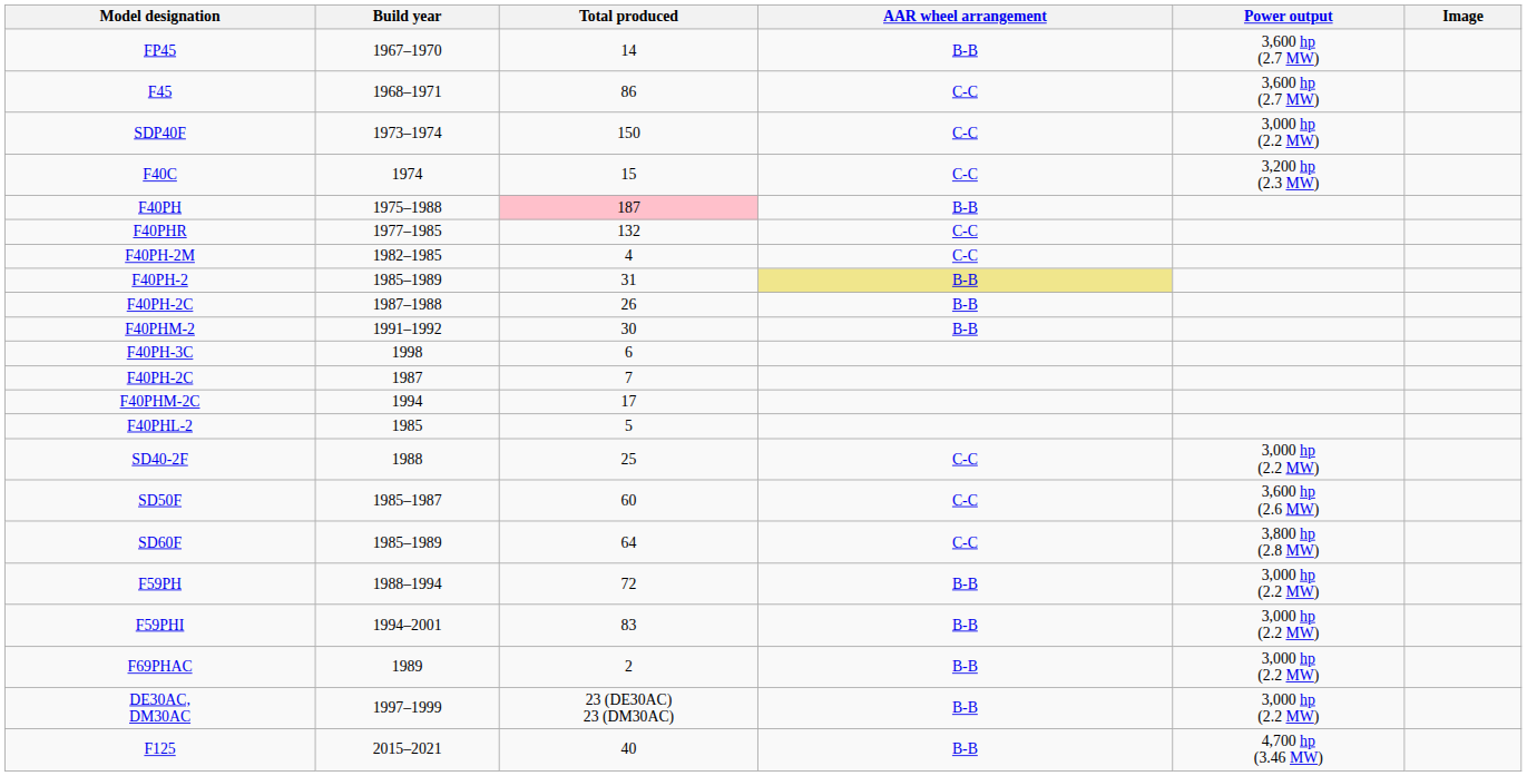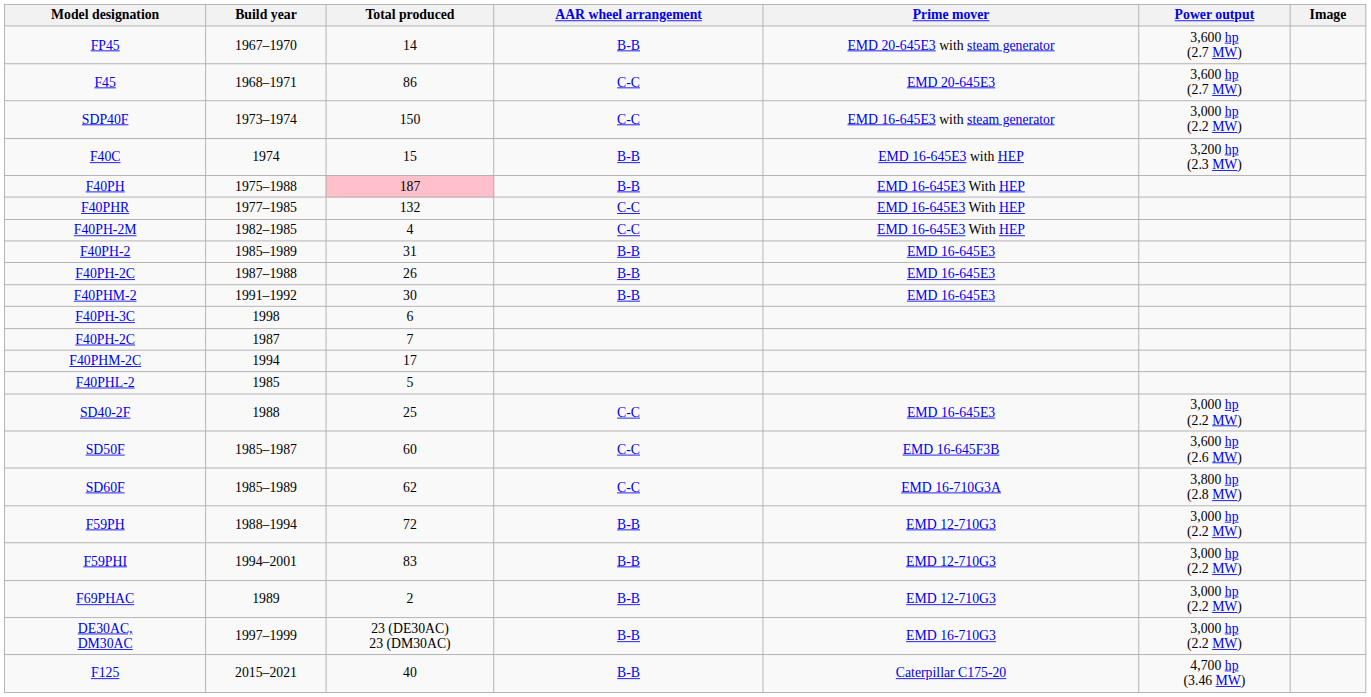 <table class="wikitable sortable" style="width: 100%">
 <tr>
 <th>Model designation</th>
 <th>Build year</th>
 <th>Total produced</th>
 <th><a href='#'>AAR wheel arrangement</a></th>
+<th><a href='#'>Prime mover</a></th>
 <th><a href='#'>Power output</a></th>
 <th class="unsortable">Image</th>
 </tr>
 <tr align="center">
 <td><a href='#'>FP45</a></td>
 <td>1967–1970</td>
 <td>14</td>
 <td><a href='#'>B-B</a></td>
+<td><a href='#'>EMD 20-645E3</a> with <a href='#'>steam generator</a></td>
 <td>3,600 <a href='#'>hp</a><br>(2.7 <a href='#'>MW</a>)</td>
 <td></td>
 </tr>
 <tr align="center">
 <td><a href='#'>F45</a></td>
 <td>1968–1971</td>
 <td>86</td>
 <td><a href='#'>C-C</a></td>
+<td><a href='#'>EMD 20-645E3</a></td>
 <td>3,600 <a href='#'>hp</a><br>(2.7 <a href='#'>MW</a>)</td>
 <td></td>
 </tr>
 <tr align="center">
 <td><a href='#'>SDP40F</a></td>
 <td>1973–1974</td>
 <td>150</td>
 <td><a href='#'>C-C</a></td>
+<td><a href='#'>EMD 16-645E3</a> with <a href='#'>steam generator</a></td>
 <td>3,000 <a href='#'>hp</a><br>(2.2 <a href='#'>MW</a>)</td>
 <td></td>
 </tr>
 <tr align="center">
 <td><a href='#'>F40C</a></td>
 <td>1974</td>
 <td>15</td>
-<td><a href='#'>C-C</a></td>
+<td><a href='#'>B-B</a></td>
+<td><a href='#'>EMD 16-645E3</a> with <a href='#'>HEP</a></td>
 <td>3,200 <a href='#'>hp</a><br>(2.3 <a href='#'>MW</a>)</td>
 <td></td>
 </tr>
 <tr align="center">
 <td><a href='#'>F40PH</a></td>
 <td>1975–1988</td>
 <td style="background: pink;">187</td>
 <td><a href='#'>B-B</a></td>
+<td><a href='#'>EMD 16-645E3</a> With <a href='#'>HEP</a></td>
 <td></td>
 <td></td>
 </tr>
 <tr align="center">
 <td><a href='#'>F40PHR</a></td>
 <td>1977–1985</td>
 <td>132</td>
 <td><a href='#'>C-C</a></td>
+<td><a href='#'>EMD 16-645E3</a> With <a href='#'>HEP</a></td>
 <td></td>
 <td></td>
 </tr>
 <tr align="center">
 <td><a href='#'>F40PH-2M</a></td>
 <td>1982–1985</td>
 <td>4</td>
 <td><a href='#'>C-C</a></td>
+<td><a href='#'>EMD 16-645E3</a> With <a href='#'>HEP</a></td>
 <td></td>
 <td></td>
 </tr>
 <tr align="center">
 <td><a href='#'>F40PH-2</a></td>
 <td>1985–1989</td>
 <td>31</td>
-<td style="background: khaki;"><a href='#'>B-B</a></td>
+<td><a href='#'>B-B</a></td>
+<td><a href='#'>EMD 16-645E3</a></td>
 <td></td>
 <td></td>
 </tr>
 <tr align="center">
 <td><a href='#'>F40PH-2C</a></td>
 <td>1987–1988</td>
 <td>26</td>
 <td><a href='#'>B-B</a></td>
+<td><a href='#'>EMD 16-645E3</a></td>
 <td></td>
 <td></td>
 </tr>
 <tr align="center">
 <td><a href='#'>F40PHM-2</a></td>
 <td>1991–1992</td>
 <td>30</td>
 <td><a href='#'>B-B</a></td>
+<td><a href='#'>EMD 16-645E3</a></td>
 <td></td>
 <td></td>
 </tr>
 <tr align="center">
 <td><a href='#'>F40PH-3C</a></td>
 <td>1998</td>
 <td>6</td>
+<td></td>
 <td></td>
 <td></td>
 <td></td>
 </tr>
 <tr align="center">
 <td><a href='#'>F40PH-2C</a></td>
 <td>1987</td>
 <td>7</td>
 <td></td>
 <td></td>
 <td></td>
+<td></td>
 </tr>
 <tr align="center">
 <td><a href='#'>F40PHM-2C</a></td>
 <td>1994</td>
 <td>17</td>
+<td></td>
 <td></td>
 <td></td>
 <td></td>
 </tr>
 <tr align="center">
 <td><a href='#'>F40PHL-2</a></td>
 <td>1985</td>
 <td>5</td>
 <td></td>
 <td></td>
 <td></td>
+<td></td>
 </tr>
 <tr align="center">
 <td><a href='#'>SD40-2F</a></td>
 <td>1988</td>
 <td>25</td>
 <td><a href='#'>C-C</a></td>
+<td><a href='#'>EMD 16-645E3</a></td>
 <td>3,000 <a href='#'>hp</a><br>(2.2 <a href='#'>MW</a>)</td>
 <td></td>
 </tr>
 <tr align="center">
 <td><a href='#'>SD50F</a></td>
 <td>1985–1987</td>
 <td>60</td>
 <td><a href='#'>C-C</a></td>
+<td><a href='#'>EMD 16-645F3B</a></td>
 <td>3,600 <a href='#'>hp</a><br>(2.6 <a href='#'>MW</a>)</td>
 <td></td>
 </tr>
 <tr align="center">
 <td><a href='#'>SD60F</a></td>
 <td>1985–1989</td>
-<td>64</td>
+<td>62</td>
 <td><a href='#'>C-C</a></td>
+<td><a href='#'>EMD 16-710G3A</a></td>
 <td>3,800 <a href='#'>hp</a><br>(2.8 <a href='#'>MW</a>)</td>
 <td></td>
 </tr>
 <tr align="center">
 <td><a href='#'>F59PH</a></td>
 <td>1988–1994</td>
 <td>72</td>
 <td><a href='#'>B-B</a></td>
+<td><a href='#'>EMD 12-710G3</a></td>
 <td>3,000 <a href='#'>hp</a><br>(2.2 <a href='#'>MW</a>)</td>
 <td></td>
 </tr>
 <tr align="center">
 <td><a href='#'>F59PHI</a></td>
 <td>1994–2001</td>
 <td>83</td>
 <td><a href='#'>B-B</a></td>
+<td><a href='#'>EMD 12-710G3</a></td>
 <td>3,000 <a href='#'>hp</a><br>(2.2 <a href='#'>MW</a>)</td>
 <td></td>
 </tr>
 <tr align="center">
 <td><a href='#'>F69PHAC</a></td>
 <td>1989</td>
 <td>2</td>
 <td><a href='#'>B-B</a></td>
+<td><a href='#'>EMD 12-710G3</a></td>
 <td>3,000 <a href='#'>hp</a><br>(2.2 <a href='#'>MW</a>)</td>
 <td></td>
 </tr>
 <tr align="center">
 <td><a href='#'>DE30AC,<br>DM30AC</a></td>
 <td>1997–1999</td>
 <td>23 (DE30AC)<br>23 (DM30AC)</td>
 <td><a href='#'>B-B</a></td>
+<td><a href='#'>EMD 16-710G3</a></td>
 <td>3,000 <a href='#'>hp</a><br>(2.2 <a href='#'>MW</a>)</td>
 <td></td>
 </tr>
 <tr align="center">
 <td><a href='#'>F125</a></td>
 <td>2015–2021</td>
 <td>40</td>
 <td><a href='#'>B-B</a></td>
+<td><a href='#'>Caterpillar C175-20</a></td>
 <td>4,700 <a href='#'>hp</a><br>(3.46 <a href='#'>MW</a>)</td>
 <td></td>
 </tr>
 </table>
